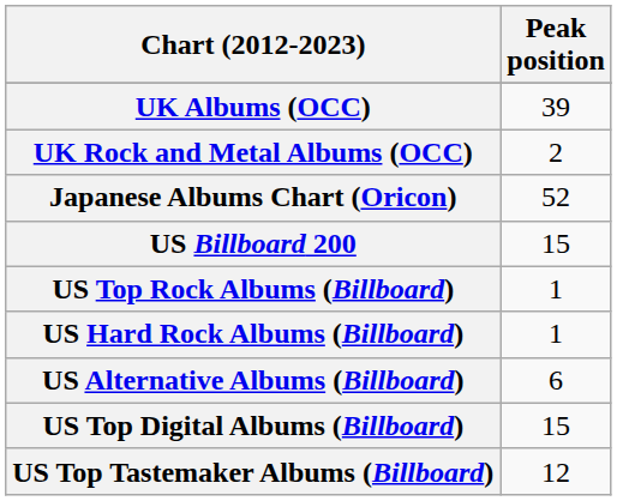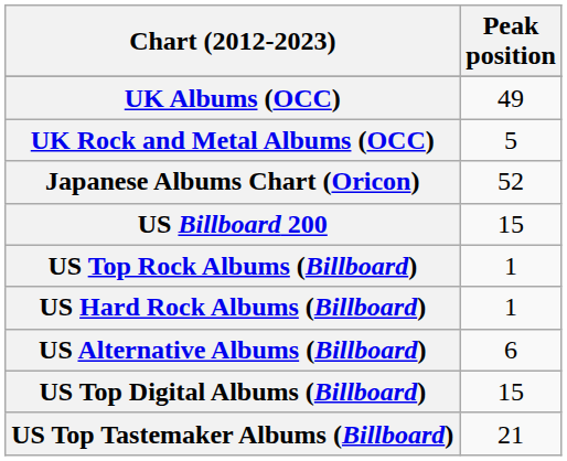 <table class="wikitable sortable plainrowheaders" style="text-align:center">
 <tr>
 <th>Chart (2012-2023)</th>
 <th>Peak<br>position</th>
 </tr>
 <tr>
 </tr>
 <tr>
 <th scope="row"><a href='#'>UK Albums</a> (<a href='#'>OCC</a>)</th>
-<td>39</td>
+<td>49</td>
 </tr>
 <tr>
 <th scope="row"><a href='#'>UK Rock and Metal Albums</a> (<a href='#'>OCC</a>)</th>
-<td>2</td>
+<td>5</td>
 </tr>
 <tr>
 <th scope="row">Japanese Albums Chart (<a href='#'>Oricon</a>)</th>
 <td>52</td>
 </tr>
 <tr>
 <th scope="row">US <a href='#'><em>Billboard</em> 200</a></th>
 <td>15</td>
 </tr>
 <tr>
 <th scope="row">US <a href='#'>Top Rock Albums</a> (<em><a href='#'>Billboard</a></em>)</th>
 <td>1</td>
 </tr>
 <tr>
 <th scope="row">US <a href='#'>Hard Rock Albums</a> (<em><a href='#'>Billboard</a></em>)</th>
 <td>1</td>
 </tr>
 <tr>
 <th scope="row">US <a href='#'>Alternative Albums</a> (<em><a href='#'>Billboard</a></em>)</th>
 <td>6</td>
 </tr>
 <tr>
 <th scope="row">US Top Digital Albums (<em><a href='#'>Billboard</a></em>)</th>
 <td>15</td>
 </tr>
 <tr>
 <th scope="row">US Top Tastemaker Albums (<em><a href='#'>Billboard</a></em>)</th>
-<td>12</td>
+<td>21</td>
 </tr>
 </table>
